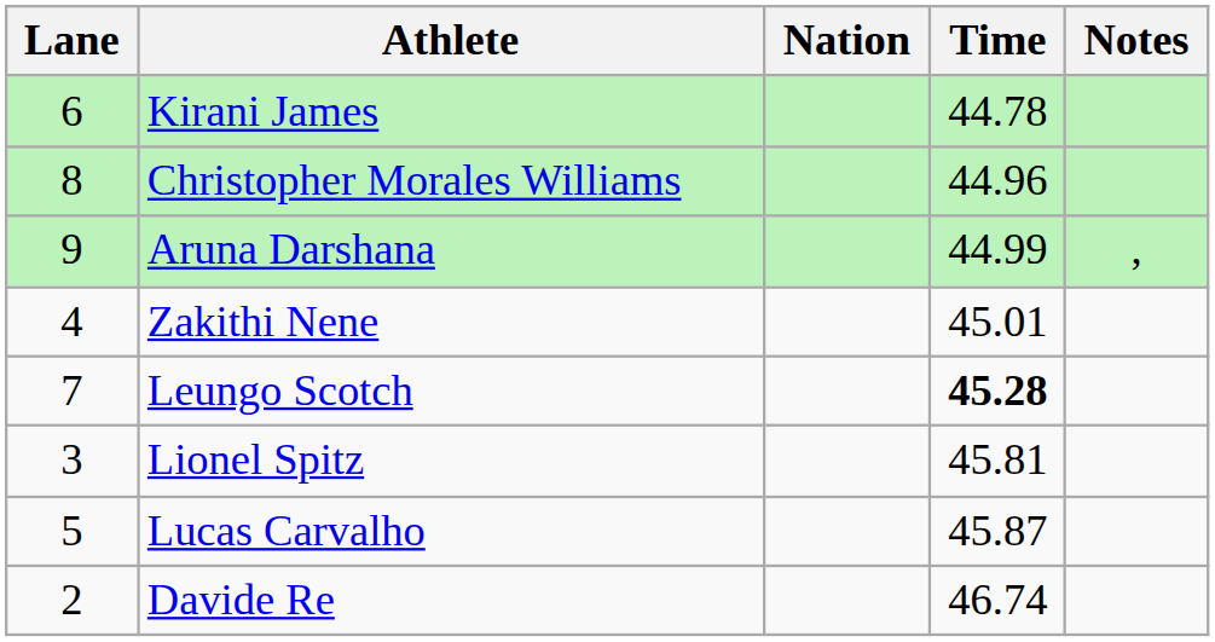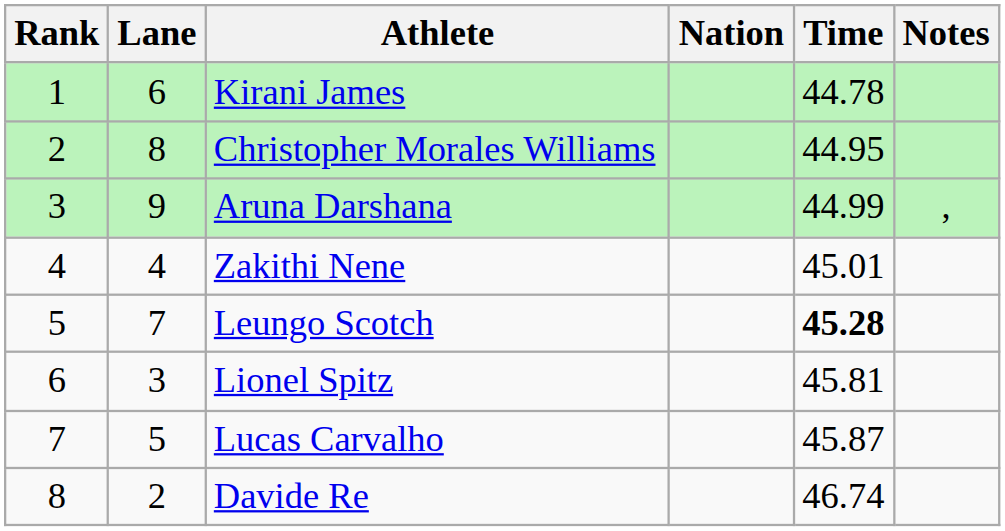 <table class="wikitable sortable" style="text-align:center;width: 70%;">
 <tr>
+<th>Rank</th>
 <th>Lane</th>
 <th>Athlete</th>
 <th>Nation</th>
 <th>Time</th>
 <th>Notes</th>
 </tr>
 <tr bgcolor=bbf3bb>
+<td>1</td>
 <td>6</td>
 <td align=left><a href='#'>Kirani James</a></td>
 <td align=left></td>
 <td>44.78</td>
 <td></td>
 </tr>
 <tr bgcolor=bbf3bb>
+<td>2</td>
 <td>8</td>
 <td align=left><a href='#'>Christopher Morales Williams</a></td>
 <td align=left></td>
-<td>44.96</td>
+<td>44.95</td>
 <td></td>
 </tr>
 <tr bgcolor=bbf3bb>
+<td>3</td>
 <td>9</td>
 <td align=left><a href='#'>Aruna Darshana</a></td>
 <td align=left></td>
 <td>44.99</td>
 <td>, </td>
 </tr>
 <tr>
 <td>4</td>
+<td>4</td>
 <td align=left><a href='#'>Zakithi Nene</a></td>
 <td align=left></td>
 <td>45.01</td>
 <td></td>
 </tr>
 <tr>
+<td>5</td>
 <td>7</td>
 <td align=left><a href='#'>Leungo Scotch</a></td>
 <td align=left></td>
 <td><strong>45.28</strong></td>
 <td></td>
 </tr>
 <tr>
+<td>6</td>
 <td>3</td>
 <td align=left><a href='#'>Lionel Spitz</a></td>
 <td align=left></td>
 <td>45.81</td>
 <td></td>
 </tr>
 <tr>
+<td>7</td>
 <td>5</td>
 <td align=left><a href='#'>Lucas Carvalho</a></td>
 <td align=left></td>
 <td>45.87</td>
 <td></td>
 </tr>
 <tr>
+<td>8</td>
 <td>2</td>
 <td align=left><a href='#'>Davide Re</a></td>
 <td align=left></td>
 <td>46.74</td>
 <td></td>
 </tr>
 </table>
